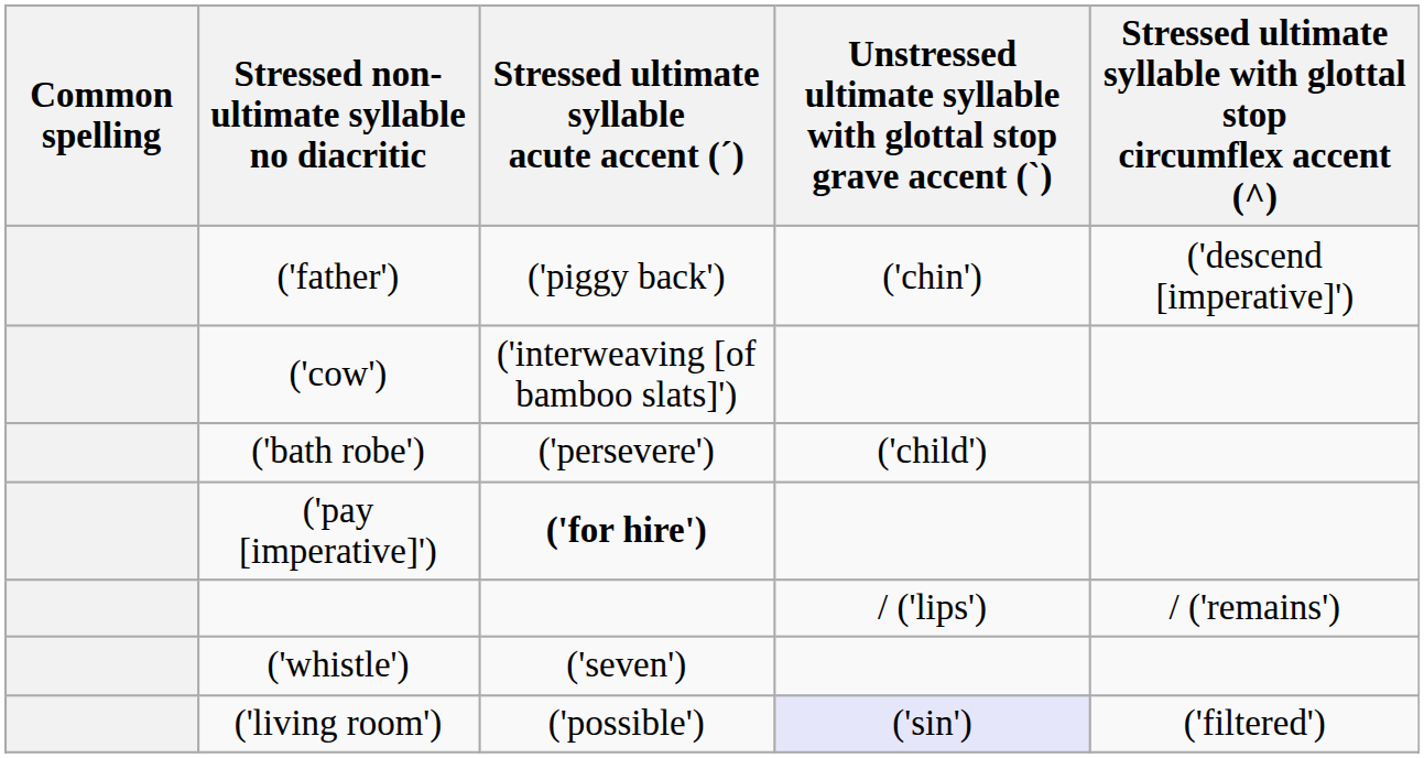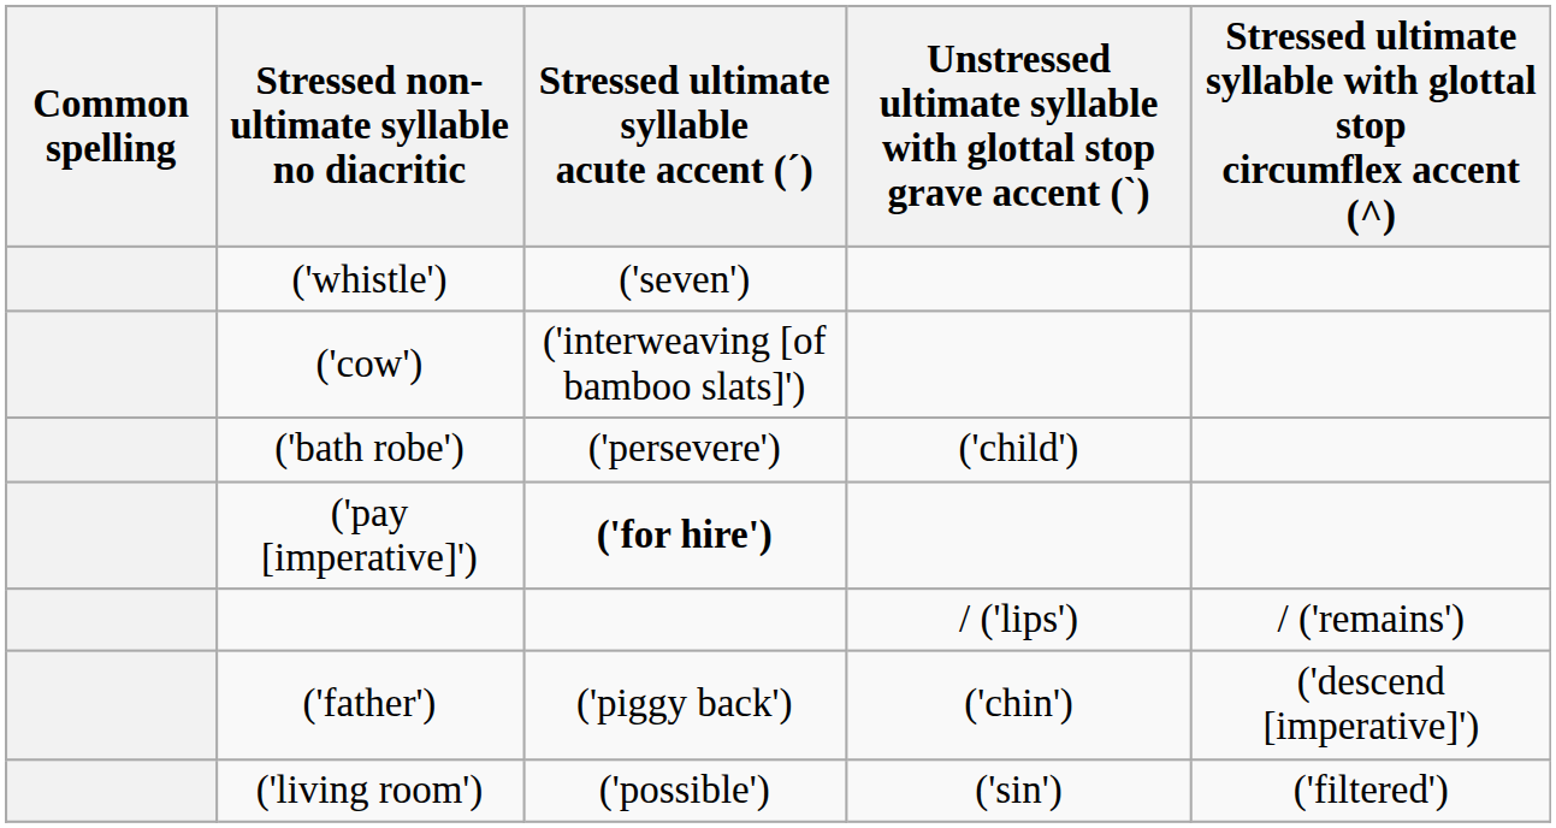 <table class="wikitable" style="margin: auto; text-align: center;">
 <tr>
 <th>Common spelling</th>
 <th>Stressed non-ultimate syllable<br>no diacritic</th>
 <th>Stressed ultimate syllable<br>acute accent (´)</th>
 <th>Unstressed ultimate syllable with glottal stop<br>grave accent (`)</th>
 <th>Stressed ultimate syllable with glottal stop<br>circumflex accent (^)</th>
 </tr>
 <tr>
 <th></th>
-<td>  ('father')</td>
-<td>  ('piggy back')</td>
-<td>  ('chin')</td>
-<td>  ('descend [imperative]')</td>
+<td>  ('whistle')</td>
+<td>  ('seven')</td>
+<td></td>
+<td></td>
 </tr>
 <tr>
 <th></th>
 <td>  ('cow')</td>
 <td>  ('interweaving [of bamboo slats]')</td>
 <td></td>
 <td></td>
 </tr>
 <tr>
 <th></th>
 <td>  ('bath robe')</td>
 <td>  ('persevere')</td>
 <td>  ('child')</td>
 <td></td>
 </tr>
 <tr>
 <th></th>
 <td>  ('pay [imperative]')</td>
 <td><strong>  ('for hire')</strong></td>
 <td></td>
 <td></td>
 </tr>
 <tr>
 <th></th>
 <td></td>
 <td></td>
 <td>/  ('lips')</td>
 <td>/  ('remains')</td>
 </tr>
 <tr>
 <th></th>
-<td>  ('whistle')</td>
-<td>  ('seven')</td>
-<td></td>
-<td></td>
+<td>  ('father')</td>
+<td>  ('piggy back')</td>
+<td>  ('chin')</td>
+<td>  ('descend [imperative]')</td>
 </tr>
 <tr>
 <th></th>
 <td>  ('living room')</td>
 <td>  ('possible')</td>
-<td style="background: lavender;">  ('sin')</td>
+<td>  ('sin')</td>
 <td>  ('filtered')</td>
 </tr>
 </table>
